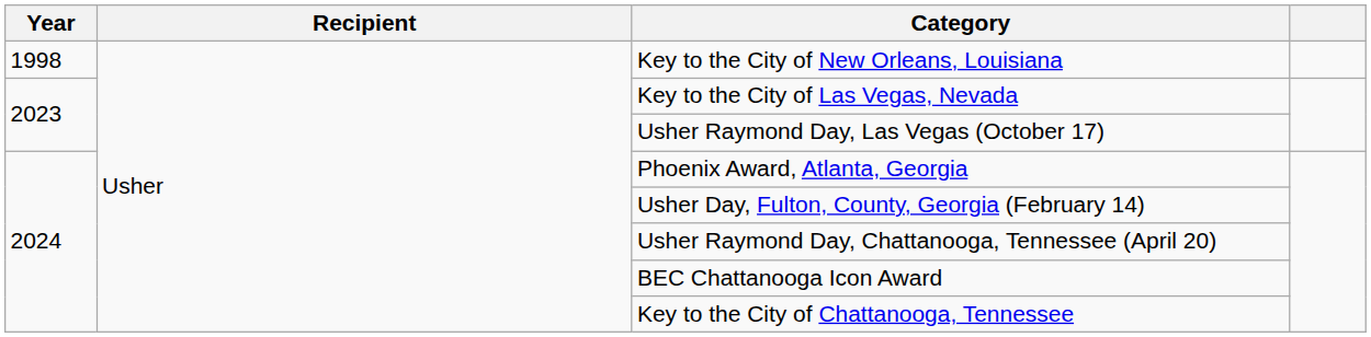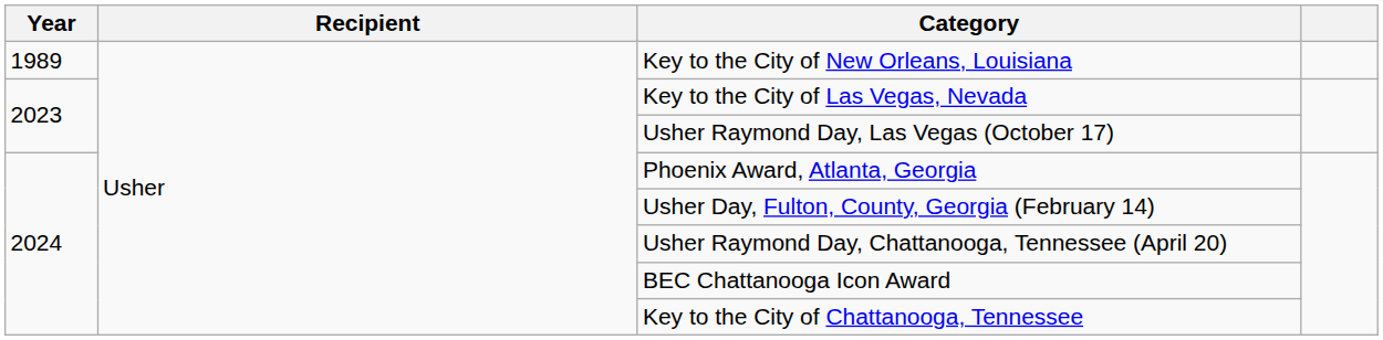 <table class="wikitable" style="width:75%;">
 <tr>
 <th width="6%" scope="col">Year</th>
 <th width="35%" scope="col">Recipient</th>
 <th width="43%" scope="col">Category</th>
 <th width="5%" scope="col"></th>
 </tr>
 <tr>
-<td>1998</td>
+<td>1989</td>
 <td rowspan="8">Usher</td>
 <td>Key to the City of <a href='#'>New Orleans, Louisiana</a></td>
 <td></td>
 </tr>
 <tr>
 <td rowspan="2">2023</td>
 <td>Key to the City of <a href='#'>Las Vegas, Nevada</a></td>
 <td rowspan="2"></td>
 </tr>
 <tr>
 <td>Usher Raymond Day, Las Vegas (October 17)</td>
 </tr>
 <tr>
 <td rowspan="5">2024</td>
 <td>Phoenix Award, <a href='#'>Atlanta, Georgia</a></td>
 <td rowspan="5"></td>
 </tr>
 <tr>
 <td>Usher Day, <a href='#'>Fulton, County, Georgia</a> (February 14)</td>
 </tr>
 <tr>
 <td>Usher Raymond Day, Chattanooga, Tennessee (April 20)</td>
 </tr>
 <tr>
 <td>BEC Chattanooga Icon Award</td>
 </tr>
 <tr>
 <td>Key to the City of <a href='#'>Chattanooga, Tennessee</a></td>
 </tr>
 </table>
